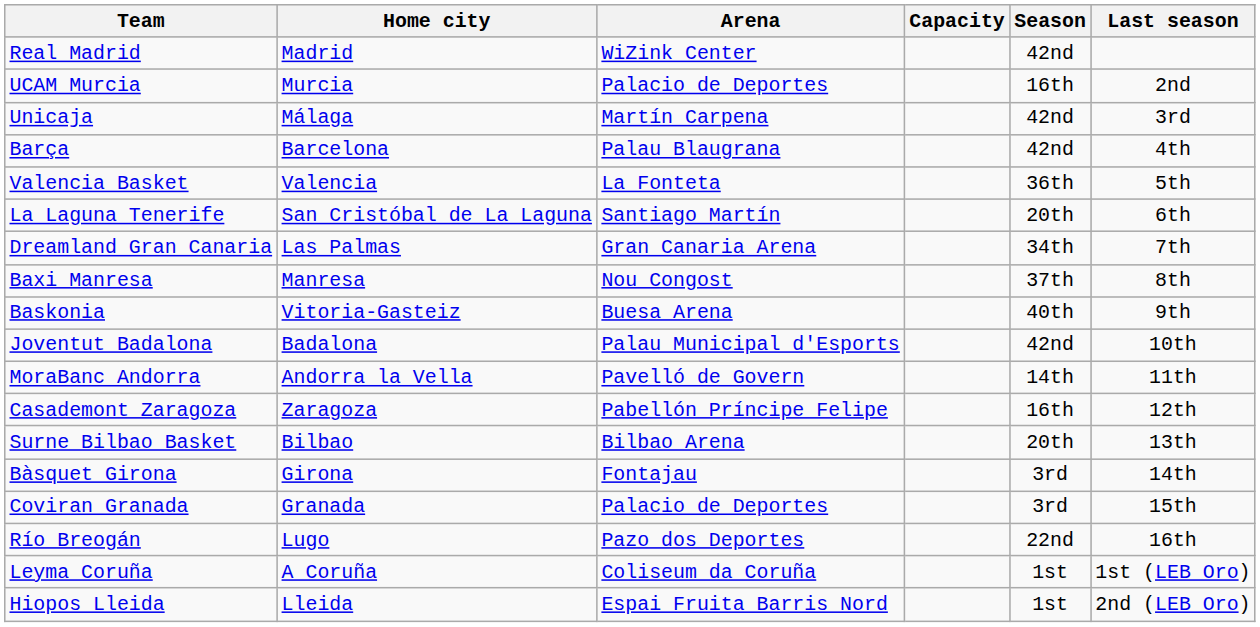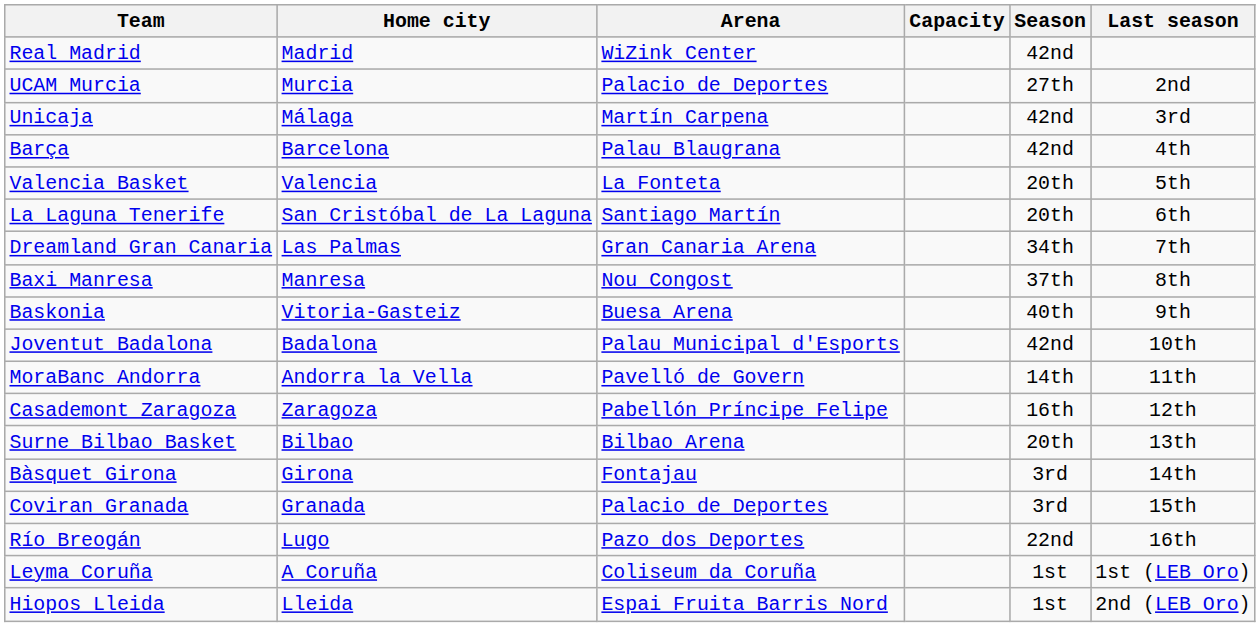 <table class="wikitable sortable">
 <tr>
 <th>Team</th>
 <th>Home city</th>
 <th>Arena</th>
 <th>Capacity</th>
 <th>Season</th>
 <th>Last season</th>
 </tr>
 <tr>
 <td><a href='#'>Real Madrid</a></td>
 <td><a href='#'>Madrid</a></td>
 <td><a href='#'>WiZink Center</a></td>
 <td style="text-align:center"></td>
 <td style="text-align:center">42nd</td>
 <td style="text-align:center"></td>
 </tr>
 <tr>
 <td><a href='#'>UCAM Murcia</a></td>
 <td><a href='#'>Murcia</a></td>
 <td><a href='#'>Palacio de Deportes</a></td>
 <td style="text-align:center"></td>
-<td style="text-align:center">16th</td>
+<td style="text-align:center">27th</td>
 <td style="text-align:center">2nd</td>
 </tr>
 <tr>
 <td><a href='#'>Unicaja</a></td>
 <td><a href='#'>Málaga</a></td>
 <td><a href='#'>Martín Carpena</a></td>
 <td style="text-align:center"></td>
 <td style="text-align:center">42nd</td>
 <td style="text-align:center">3rd</td>
 </tr>
 <tr>
 <td><a href='#'>Barça</a></td>
 <td><a href='#'>Barcelona</a></td>
 <td><a href='#'>Palau Blaugrana</a></td>
 <td style="text-align:center"></td>
 <td style="text-align:center">42nd</td>
 <td style="text-align:center">4th</td>
 </tr>
 <tr>
 <td><a href='#'>Valencia Basket</a></td>
 <td><a href='#'>Valencia</a></td>
 <td><a href='#'>La Fonteta</a></td>
 <td style="text-align:center"></td>
-<td style="text-align:center">36th</td>
+<td style="text-align:center">20th</td>
 <td style="text-align:center">5th</td>
 </tr>
 <tr>
 <td><a href='#'>La Laguna Tenerife</a></td>
 <td><a href='#'>San Cristóbal de La Laguna</a></td>
 <td><a href='#'>Santiago Martín</a></td>
 <td style="text-align:center"></td>
 <td style="text-align:center">20th</td>
 <td style="text-align:center">6th</td>
 </tr>
 <tr>
 <td><a href='#'>Dreamland Gran Canaria</a></td>
 <td><a href='#'>Las Palmas</a></td>
 <td><a href='#'>Gran Canaria Arena</a></td>
 <td style="text-align:center"></td>
 <td style="text-align:center">34th</td>
 <td style="text-align:center">7th</td>
 </tr>
 <tr>
 <td><a href='#'>Baxi Manresa</a></td>
 <td><a href='#'>Manresa</a></td>
 <td><a href='#'>Nou Congost</a></td>
 <td style="text-align:center"></td>
 <td style="text-align:center">37th</td>
 <td style="text-align:center">8th</td>
 </tr>
 <tr>
 <td><a href='#'>Baskonia</a></td>
 <td><a href='#'>Vitoria-Gasteiz</a></td>
 <td><a href='#'>Buesa Arena</a></td>
 <td style="text-align:center"></td>
 <td style="text-align:center">40th</td>
 <td style="text-align:center">9th</td>
 </tr>
 <tr>
 <td><a href='#'>Joventut Badalona</a></td>
 <td><a href='#'>Badalona</a></td>
 <td><a href='#'>Palau Municipal d'Esports</a></td>
 <td style="text-align:center"></td>
 <td style="text-align:center">42nd</td>
 <td style="text-align:center">10th</td>
 </tr>
 <tr>
 <td><a href='#'>MoraBanc Andorra</a></td>
 <td><a href='#'>Andorra la Vella</a></td>
 <td><a href='#'>Pavelló de Govern</a></td>
 <td style="text-align:center"></td>
 <td style="text-align:center">14th</td>
 <td style="text-align:center">11th</td>
 </tr>
 <tr>
 <td><a href='#'>Casademont Zaragoza</a></td>
 <td><a href='#'>Zaragoza</a></td>
 <td><a href='#'>Pabellón Príncipe Felipe</a></td>
 <td style="text-align:center"></td>
 <td style="text-align:center">16th</td>
 <td style="text-align:center">12th</td>
 </tr>
 <tr>
 <td><a href='#'>Surne Bilbao Basket</a></td>
 <td><a href='#'>Bilbao</a></td>
 <td><a href='#'>Bilbao Arena</a></td>
 <td style="text-align:center"></td>
 <td style="text-align:center">20th</td>
 <td style="text-align:center">13th</td>
 </tr>
 <tr>
 <td><a href='#'>Bàsquet Girona</a></td>
 <td><a href='#'>Girona</a></td>
 <td><a href='#'>Fontajau</a></td>
 <td style="text-align:center"></td>
 <td style="text-align:center">3rd</td>
 <td style="text-align:center">14th</td>
 </tr>
 <tr>
 <td><a href='#'>Coviran Granada</a></td>
 <td><a href='#'>Granada</a></td>
 <td><a href='#'>Palacio de Deportes</a></td>
 <td style="text-align:center"></td>
 <td style="text-align:center">3rd</td>
 <td style="text-align:center">15th</td>
 </tr>
 <tr>
 <td><a href='#'>Río Breogán</a></td>
 <td><a href='#'>Lugo</a></td>
 <td><a href='#'>Pazo dos Deportes</a></td>
 <td style="text-align:center"></td>
 <td style="text-align:center">22nd</td>
 <td style="text-align:center">16th</td>
 </tr>
 <tr>
 <td><a href='#'>Leyma Coruña</a></td>
 <td><a href='#'>A Coruña</a></td>
 <td><a href='#'>Coliseum da Coruña</a></td>
 <td style="text-align:center"></td>
 <td style="text-align:center">1st</td>
 <td data-sort-value="17" style="text-align:center"> 1st (<a href='#'>LEB Oro</a>)</td>
 </tr>
 <tr>
 <td><a href='#'>Hiopos Lleida</a></td>
 <td><a href='#'>Lleida</a></td>
 <td><a href='#'>Espai Fruita Barris Nord</a></td>
 <td style="text-align:center"></td>
 <td style="text-align:center">1st</td>
 <td data-sort-value="18" style="text-align:center"> 2nd (<a href='#'>LEB Oro</a>)</td>
 </tr>
 </table>
